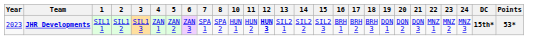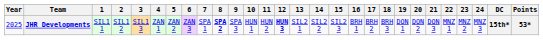 <table class="wikitable" style="text-align:center; font-size:85%">
 <tr>
 <th>Year</th>
 <th>Team</th>
 <th>1</th>
 <th>2</th>
 <th>3</th>
 <th>4</th>
 <th>5</th>
 <th>6</th>
 <th>7</th>
 <th>8</th>
+<th>9</th>
 <th>10</th>
 <th>11</th>
 <th>12</th>
 <th>13</th>
 <th>14</th>
 <th>15</th>
 <th>16</th>
 <th>17</th>
 <th>18</th>
 <th>19</th>
 <th>20</th>
 <th>21</th>
 <th>22</th>
 <th>23</th>
 <th>24</th>
 <th>DC</th>
 <th>Points</th>
 </tr>
 <tr>
-<td><a href='#'>2023</a></td>
+<td><a href='#'>2025</a></td>
 <th nowrap><a href='#'>JHR Developments</a></th>
 <td style="background:#DFFFDF"><a href='#'>SIL1<br>1</a><br></td>
 <td style="background:#DFFFDF"><a href='#'>SIL1<br>2</a><br></td>
 <td style="background:#FFDF9F"><a href='#'>SIL1<br>3</a><br></td>
 <td style="background:#DFFFDF"><a href='#'>ZAN<br>1</a><br></td>
 <td style="background:#DFFFDF"><a href='#'>ZAN<br>2</a><br></td>
 <td style="background:#EFCFFF"><a href='#'>ZAN<br>3</a><br></td>
 <td><a href='#'>SPA<br>1</a></td>
-<td><a href='#'>SPA<br>2</a></td>
+<td><strong><a href='#'>SPA<br>2</a></strong></td>
+<td><a href='#'>SPA<br>3</a></td>
 <td><a href='#'>HUN<br>1</a></td>
 <td><a href='#'>HUN<br>2</a></td>
 <td><strong><a href='#'>HUN<br>3</a></strong></td>
 <td><a href='#'>SIL2<br>1</a></td>
 <td><a href='#'>SIL2<br>2</a></td>
 <td><a href='#'>SIL2<br>3</a></td>
 <td><a href='#'>BRH<br>1</a></td>
 <td><a href='#'>BRH<br>2</a></td>
 <td><a href='#'>BRH<br>3</a></td>
 <td><a href='#'>DON<br>1</a></td>
 <td><a href='#'>DON<br>2</a></td>
 <td><a href='#'>DON<br>3</a></td>
 <td><a href='#'>MNZ<br>1</a></td>
 <td><a href='#'>MNZ<br>2</a></td>
 <td><a href='#'>MNZ<br>3</a></td>
 <th>15th*</th>
 <th>53*</th>
 </tr>
 </table>
